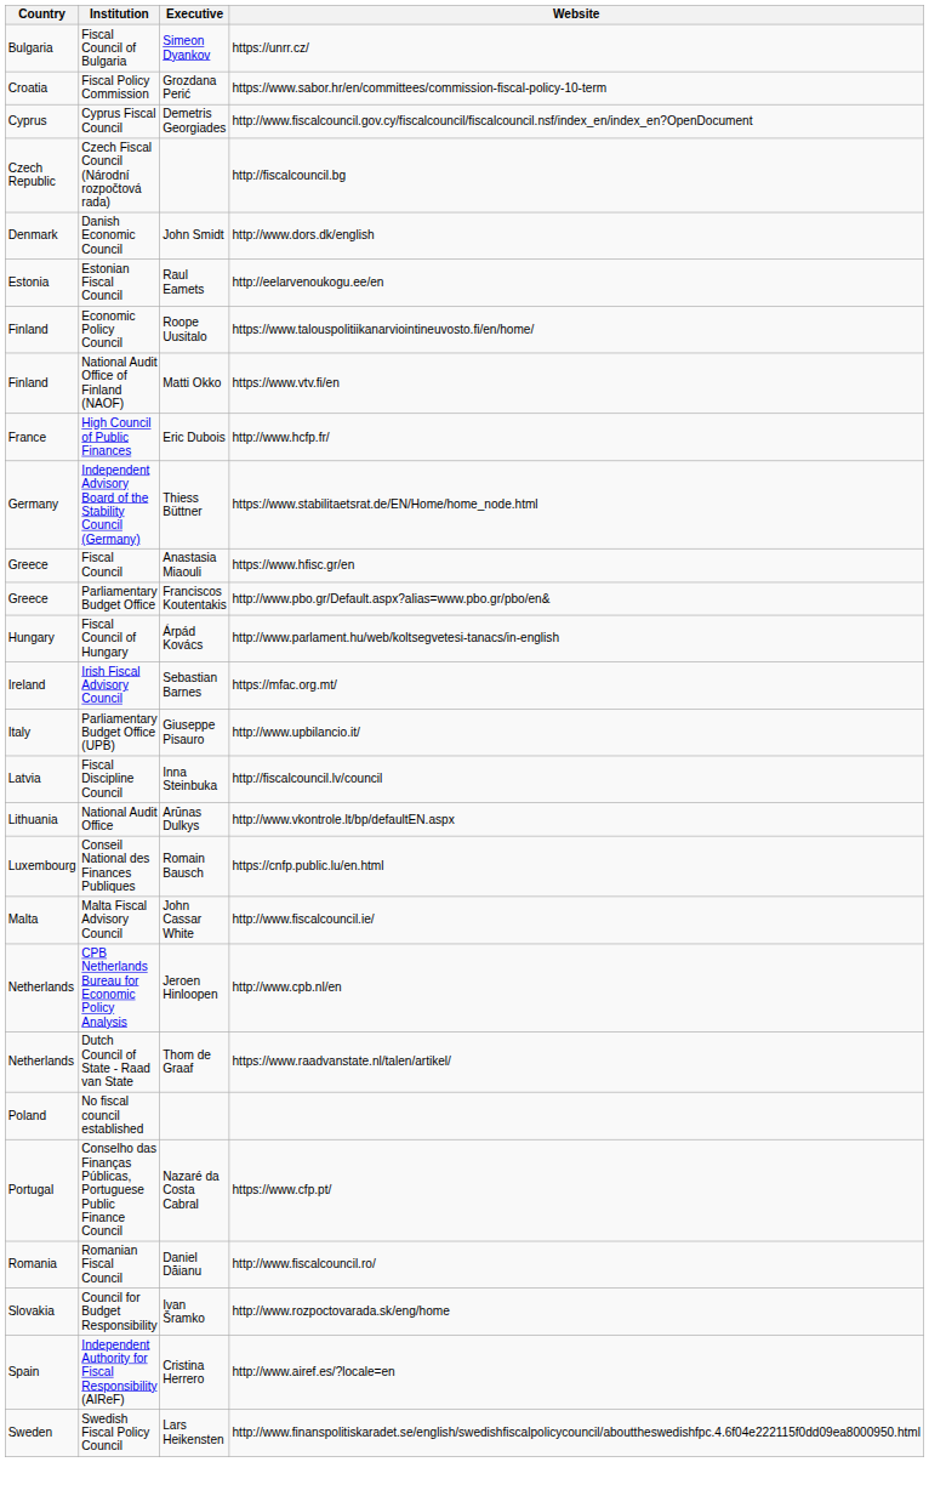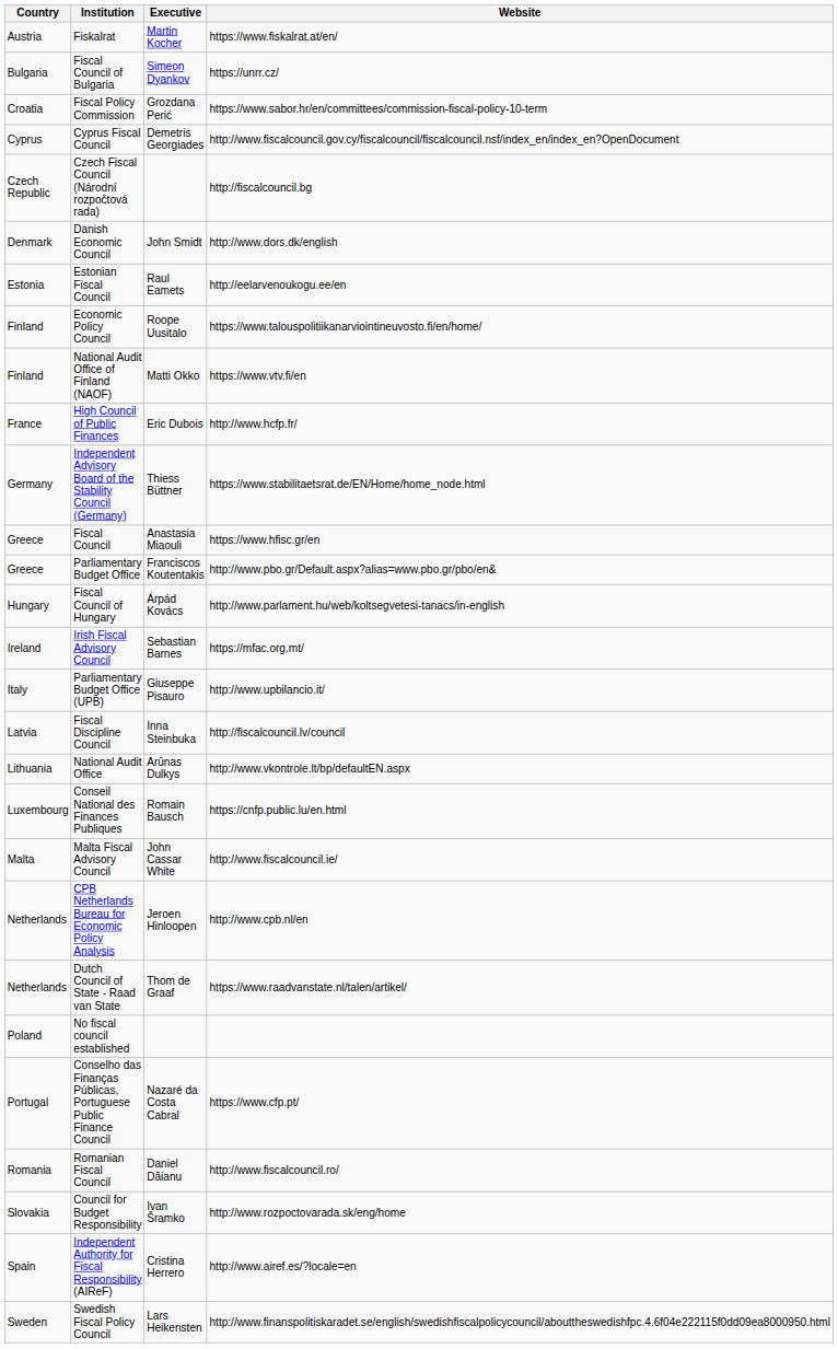 <table class="wikitable">
 <tr>
 <th>Country</th>
 <th>Institution</th>
 <th>Executive</th>
 <th>Website</th>
+</tr>
+<tr>
+<td>Austria</td>
+<td>Fiskalrat</td>
+<td><a href='#'>Martin Kocher</a></td>
+<td>https://www.fiskalrat.at/en/ </td>
 </tr>
 <tr>
 <td>Bulgaria</td>
 <td>Fiscal Council of Bulgaria</td>
 <td><a href='#'>Simeon Dyankov</a></td>
 <td>https://unrr.cz/</td>
 </tr>
 <tr>
 <td>Croatia</td>
 <td>Fiscal Policy Commission</td>
 <td>Grozdana Perić</td>
 <td>https://www.sabor.hr/en/committees/commission-fiscal-policy-10-term</td>
 </tr>
 <tr>
 <td>Cyprus</td>
 <td>Cyprus Fiscal Council</td>
 <td>Demetris Georgiades</td>
 <td>http://www.fiscalcouncil.gov.cy/fiscalcouncil/fiscalcouncil.nsf/index_en/index_en?OpenDocument </td>
 </tr>
 <tr>
 <td>Czech Republic</td>
 <td>Czech Fiscal Council (Národní rozpočtová rada)</td>
 <td></td>
 <td>http://fiscalcouncil.bg</td>
 </tr>
 <tr>
 <td>Denmark</td>
 <td>Danish Economic Council</td>
 <td>John Smidt</td>
 <td>http://www.dors.dk/english</td>
 </tr>
 <tr>
 <td>Estonia</td>
 <td>Estonian Fiscal Council</td>
 <td>Raul Eamets</td>
 <td>http://eelarvenoukogu.ee/en</td>
 </tr>
 <tr>
 <td>Finland</td>
 <td>Economic Policy Council</td>
 <td>Roope Uusitalo</td>
 <td>https://www.talouspolitiikanarviointineuvosto.fi/en/home/</td>
 </tr>
 <tr>
 <td>Finland</td>
 <td>National Audit Office of Finland (NAOF)</td>
 <td>Matti Okko</td>
 <td>https://www.vtv.fi/en</td>
 </tr>
 <tr>
 <td>France</td>
 <td><a href='#'>High Council of Public Finances</a></td>
 <td>Eric Dubois</td>
 <td>http://www.hcfp.fr/</td>
 </tr>
 <tr>
 <td>Germany</td>
 <td><a href='#'>Independent Advisory Board of the Stability Council (Germany)</a></td>
 <td>Thiess Büttner</td>
 <td>https://www.stabilitaetsrat.de/EN/Home/home_node.html</td>
 </tr>
 <tr>
 <td>Greece</td>
 <td>Fiscal Council</td>
 <td>Anastasia Miaouli</td>
 <td>https://www.hfisc.gr/en</td>
 </tr>
 <tr>
 <td>Greece</td>
 <td>Parliamentary Budget Office</td>
 <td>Franciscos Koutentakis</td>
 <td>http://www.pbo.gr/Default.aspx?alias=www.pbo.gr/pbo/en&</td>
 </tr>
 <tr>
 <td>Hungary</td>
 <td>Fiscal Council of Hungary</td>
 <td>Árpád Kovács</td>
 <td>http://www.parlament.hu/web/koltsegvetesi-tanacs/in-english</td>
 </tr>
 <tr>
 <td>Ireland</td>
 <td><a href='#'>Irish Fiscal Advisory Council</a></td>
 <td>Sebastian Barnes</td>
 <td>https://mfac.org.mt/</td>
 </tr>
 <tr>
 <td>Italy</td>
 <td>Parliamentary Budget Office (UPB)</td>
 <td>Giuseppe Pisauro</td>
 <td>http://www.upbilancio.it/</td>
 </tr>
 <tr>
 <td>Latvia</td>
 <td>Fiscal Discipline Council</td>
 <td>Inna Steinbuka</td>
 <td>http://fiscalcouncil.lv/council</td>
 </tr>
 <tr>
 <td>Lithuania</td>
 <td>National Audit Office</td>
 <td>Arūnas Dulkys</td>
 <td>http://www.vkontrole.lt/bp/defaultEN.aspx </td>
 </tr>
 <tr>
 <td>Luxembourg</td>
 <td>Conseil National des Finances Publiques</td>
 <td>Romain Bausch</td>
 <td>https://cnfp.public.lu/en.html</td>
 </tr>
 <tr>
 <td>Malta</td>
 <td>Malta Fiscal Advisory Council</td>
 <td>John Cassar White</td>
 <td>http://www.fiscalcouncil.ie/</td>
 </tr>
 <tr>
 <td>Netherlands</td>
 <td><a href='#'>CPB Netherlands Bureau for Economic Policy Analysis</a></td>
 <td>Jeroen Hinloopen</td>
 <td>http://www.cpb.nl/en</td>
 </tr>
 <tr>
 <td>Netherlands</td>
 <td>Dutch Council of State - Raad van State</td>
 <td>Thom de Graaf</td>
 <td>https://www.raadvanstate.nl/talen/artikel/</td>
 </tr>
 <tr>
 <td>Poland</td>
 <td>No fiscal council established</td>
 <td></td>
 <td></td>
 </tr>
 <tr>
 <td>Portugal</td>
 <td>Conselho das Finanças Públicas, Portuguese Public Finance Council</td>
 <td>Nazaré da Costa Cabral</td>
 <td>https://www.cfp.pt/</td>
 </tr>
 <tr>
 <td>Romania</td>
 <td>Romanian Fiscal Council</td>
 <td>Daniel Dăianu</td>
 <td>http://www.fiscalcouncil.ro/</td>
 </tr>
 <tr>
 <td>Slovakia</td>
 <td>Council for Budget Responsibility</td>
 <td>Ivan Šramko</td>
 <td>http://www.rozpoctovarada.sk/eng/home</td>
 </tr>
 <tr>
 <td>Spain</td>
 <td><a href='#'>Independent Authority for Fiscal Responsibility</a> (AIReF)</td>
 <td>Cristina Herrero</td>
 <td>http://www.airef.es/?locale=en</td>
 </tr>
 <tr>
 <td>Sweden</td>
 <td>Swedish Fiscal Policy Council</td>
 <td>Lars Heikensten</td>
 <td>http://www.finanspolitiskaradet.se/english/swedishfiscalpolicycouncil/abouttheswedishfpc.4.6f04e222115f0dd09ea8000950.html</td>
 </tr>
 </table>
